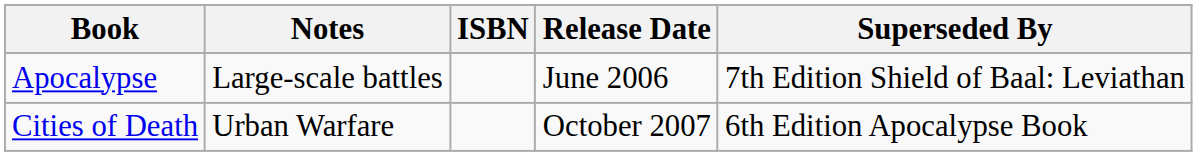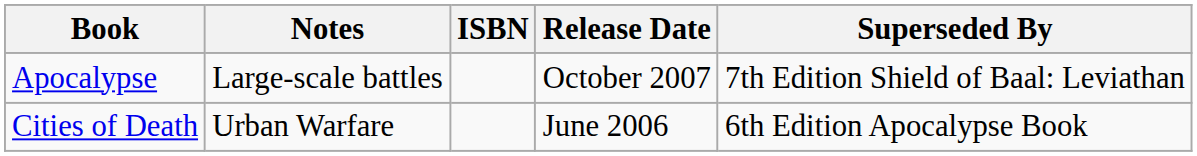 <table class="wikitable sortable">
 <tr>
 <th>Book</th>
 <th>Notes</th>
 <th>ISBN</th>
 <th>Release Date</th>
 <th>Superseded By</th>
 </tr>
 <tr>
 <td><a href='#'>Apocalypse</a></td>
 <td>Large-scale battles</td>
 <td></td>
-<td>June 2006</td>
+<td>October 2007</td>
 <td>7th Edition Shield of Baal: Leviathan</td>
 </tr>
 <tr>
 <td><a href='#'>Cities of Death</a></td>
 <td>Urban Warfare</td>
 <td></td>
-<td>October 2007</td>
+<td>June 2006</td>
 <td>6th Edition Apocalypse Book</td>
 </tr>
 </table>
